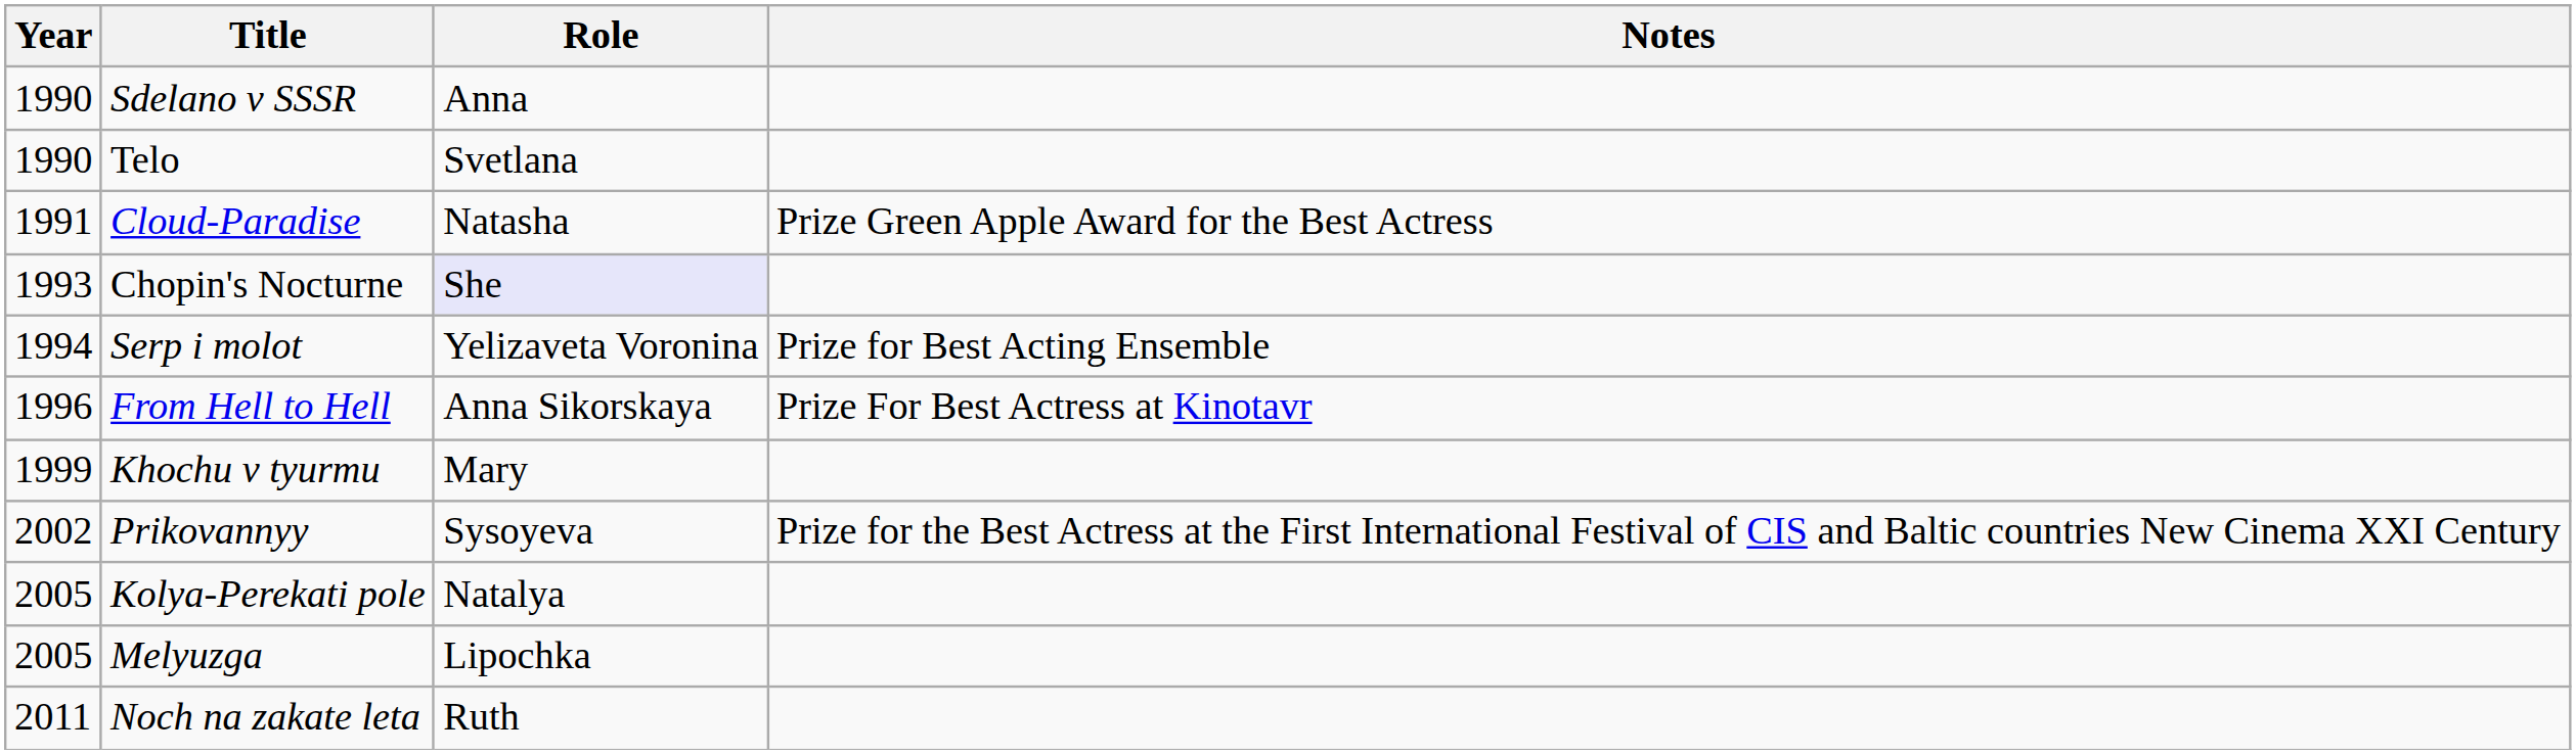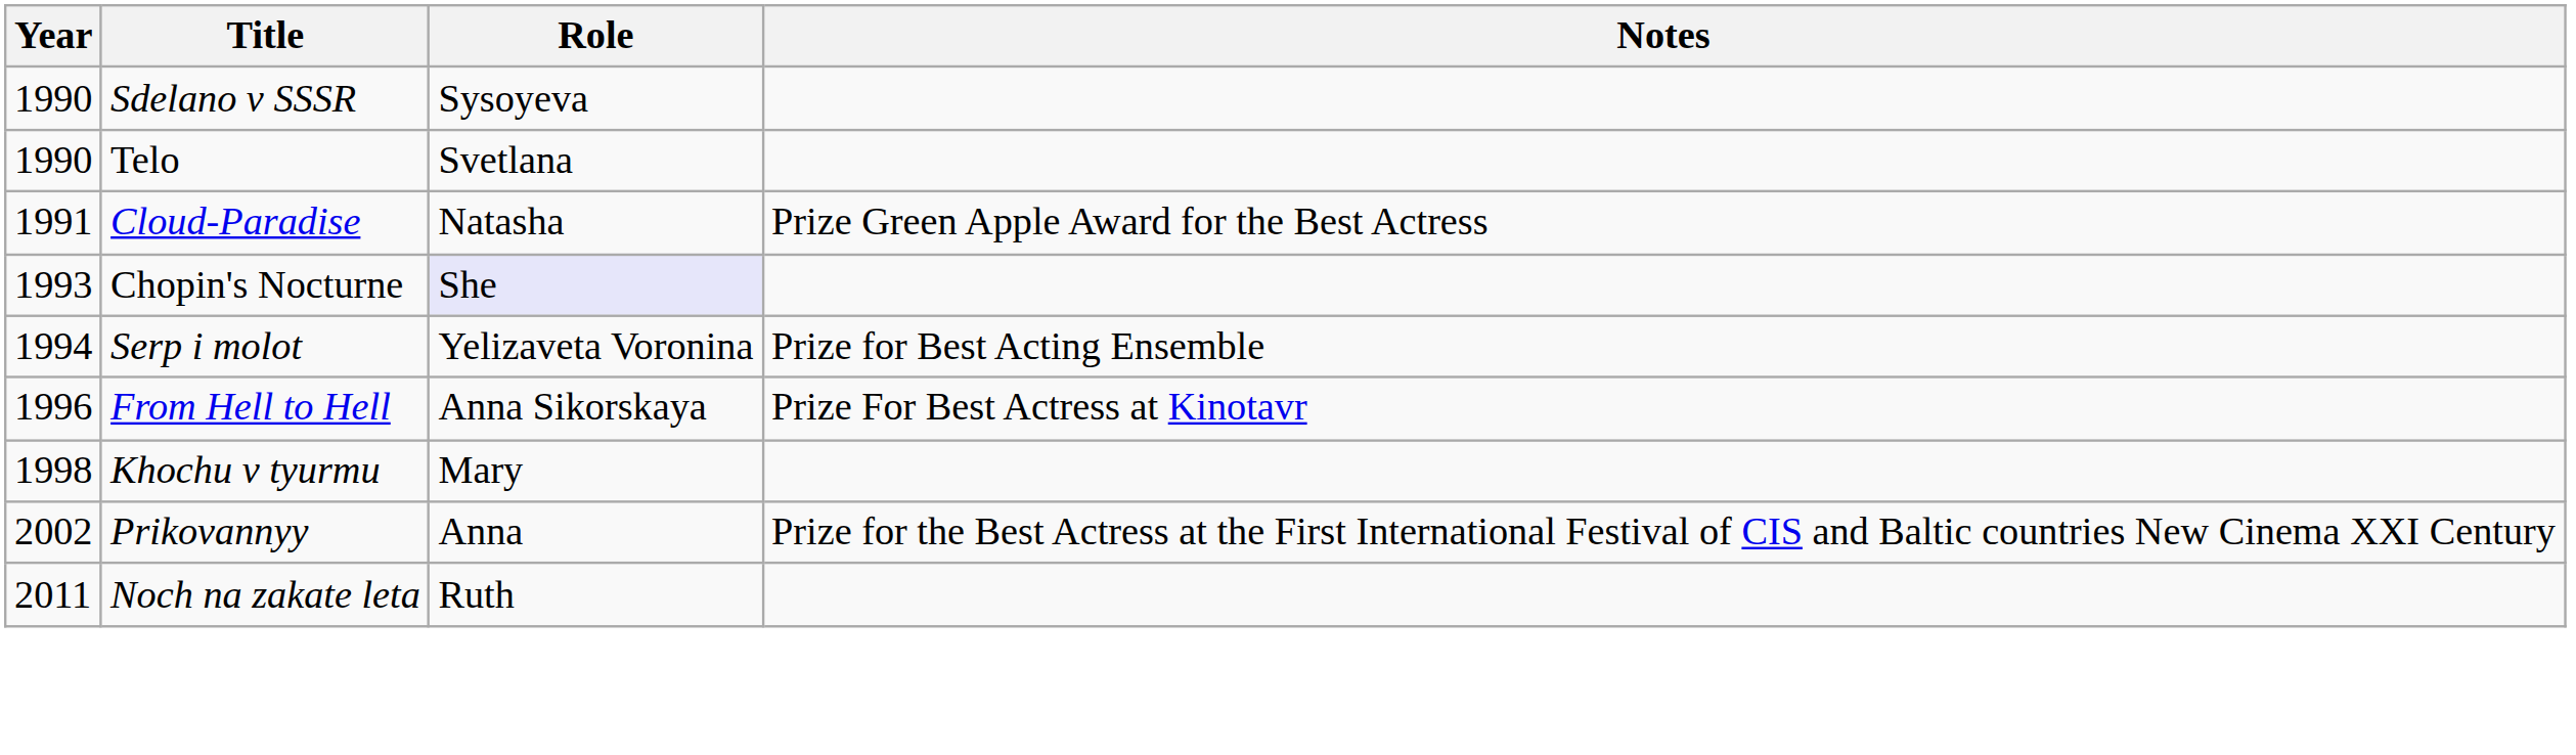 <table class="wikitable sortable">
 <tr>
 <th>Year</th>
 <th>Title</th>
 <th>Role</th>
 <th>Notes</th>
 </tr>
 <tr>
 <td>1990</td>
 <td><em>Sdelano v SSSR</em></td>
-<td>Anna</td>
+<td>Sysoyeva</td>
 <td></td>
 </tr>
 <tr>
 <td>1990</td>
 <td>Telo</td>
 <td>Svetlana</td>
 <td></td>
 </tr>
 <tr>
 <td>1991</td>
 <td><em><a href='#'>Cloud-Paradise</a></em></td>
 <td>Natasha</td>
 <td>Prize Green Apple Award for the Best Actress</td>
 </tr>
 <tr>
 <td>1993</td>
 <td>Chopin's Nocturne</td>
 <td style="background: lavender;">She</td>
 <td></td>
 </tr>
 <tr>
 <td>1994</td>
 <td><em>Serp i molot</em></td>
 <td>Yelizaveta Voronina</td>
 <td>Prize for Best Acting Ensemble</td>
 </tr>
 <tr>
 <td>1996</td>
 <td><em><a href='#'>From Hell to Hell</a></em></td>
 <td>Anna Sikorskaya</td>
 <td>Prize For Best Actress at <a href='#'>Kinotavr</a></td>
 </tr>
 <tr>
-<td>1999</td>
+<td>1998</td>
 <td><em>Khochu v tyurmu</em></td>
 <td>Mary</td>
 <td></td>
 </tr>
 <tr>
 <td>2002</td>
 <td><em>Prikovannyy</em></td>
-<td>Sysoyeva</td>
+<td>Anna</td>
 <td>Prize for the Best Actress  at the First International Festival of <a href='#'>CIS</a> and Baltic countries  New Cinema XXI Century</td>
-</tr>
-<tr>
-<td>2005</td>
-<td><em>Kolya-Perekati pole</em></td>
-<td>Natalya</td>
-<td></td>
-</tr>
-<tr>
-<td>2005</td>
-<td><em>Melyuzga</em></td>
-<td>Lipochka</td>
-<td></td>
 </tr>
 <tr>
 <td>2011</td>
 <td><em>Noch na zakate leta</em></td>
 <td>Ruth</td>
 <td></td>
 </tr>
 </table>
